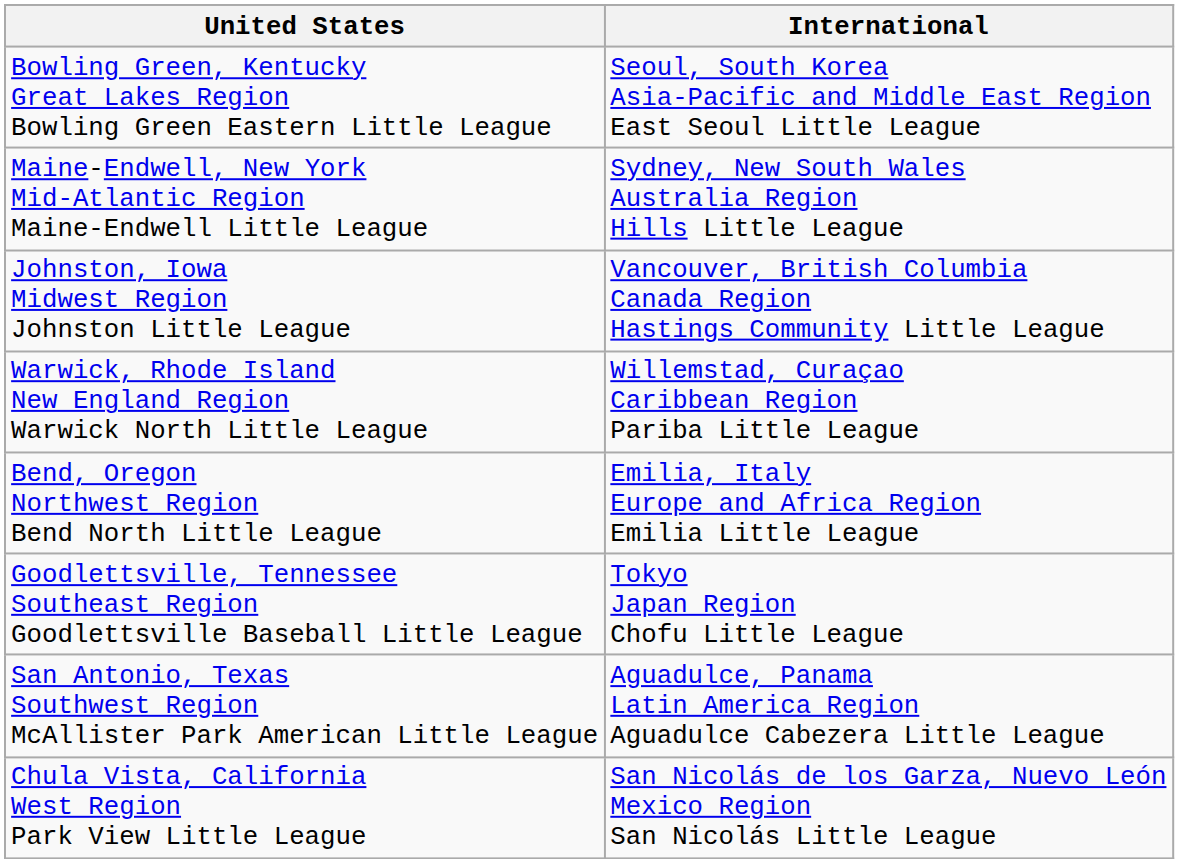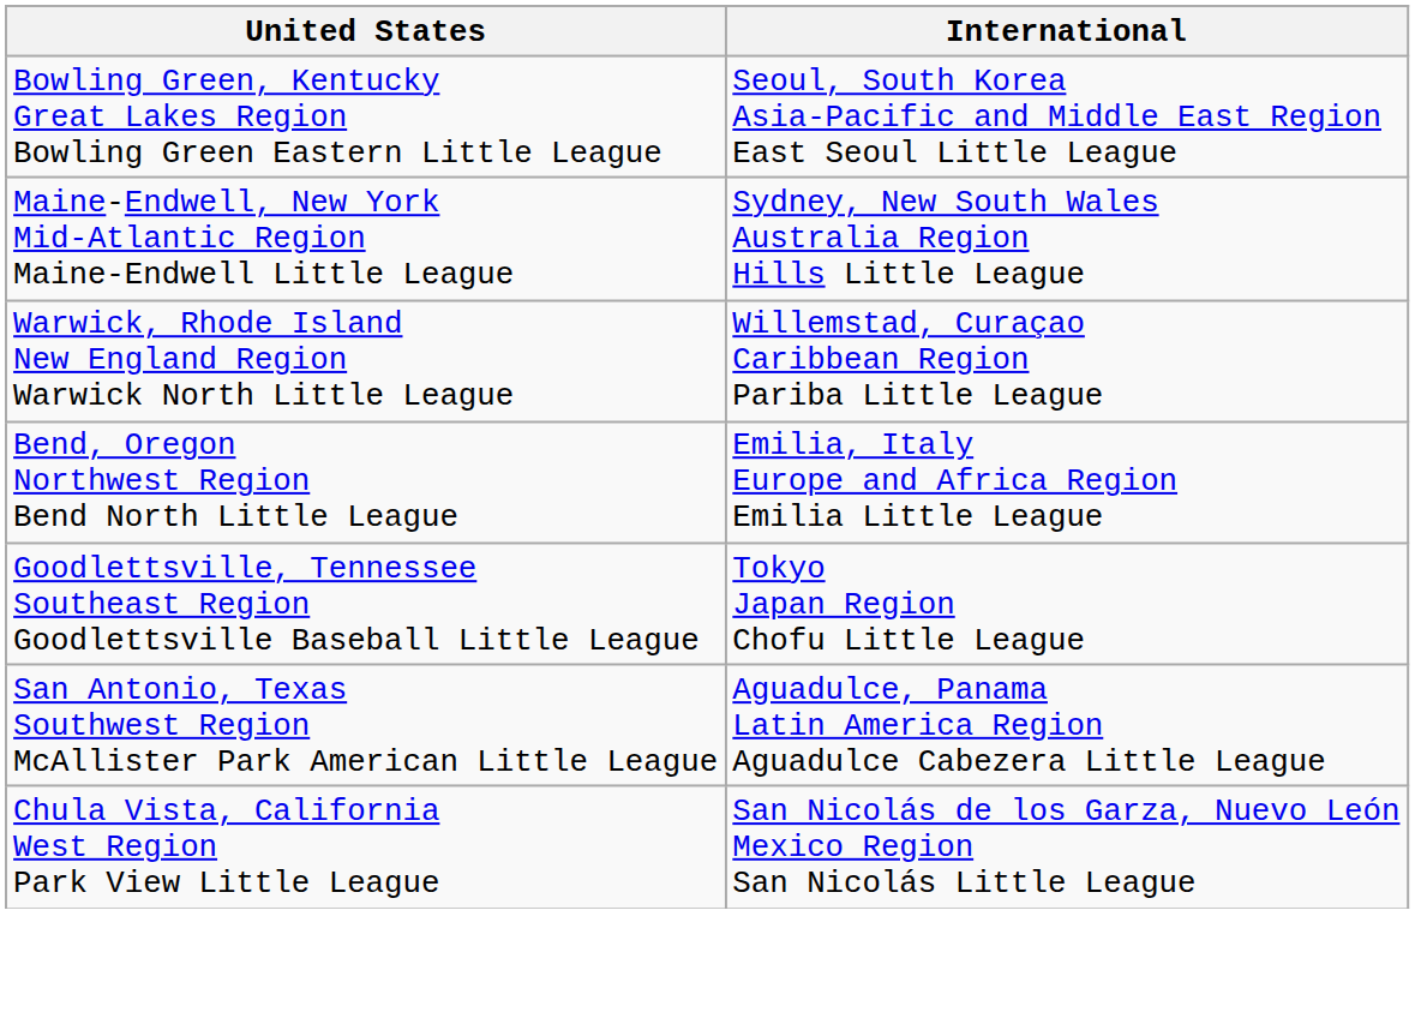 <table class="wikitable">
 <tr>
 <th>United States</th>
 <th>International</th>
 </tr>
 <tr>
 <td> <a href='#'>Bowling Green, Kentucky</a><br><a href='#'>Great Lakes Region</a><br>Bowling Green Eastern Little League</td>
 <td> <a href='#'>Seoul, South Korea</a><br><a href='#'>Asia-Pacific and Middle East Region</a><br>East Seoul Little League</td>
 </tr>
 <tr>
 <td> <a href='#'>Maine</a>-<a href='#'>Endwell, New York</a><br><a href='#'>Mid-Atlantic Region</a><br>Maine-Endwell Little League</td>
 <td> <a href='#'>Sydney, New South Wales</a><br> <a href='#'>Australia Region</a><br><a href='#'>Hills</a> Little League</td>
-</tr>
-<tr>
-<td> <a href='#'>Johnston, Iowa</a><br><a href='#'>Midwest Region</a><br>Johnston Little League</td>
-<td> <a href='#'>Vancouver, British Columbia</a><br> <a href='#'>Canada Region</a><br><a href='#'>Hastings Community</a> Little League</td>
 </tr>
 <tr>
 <td> <a href='#'>Warwick, Rhode Island</a><br><a href='#'>New England Region</a><br>Warwick North Little League</td>
 <td> <a href='#'>Willemstad, Curaçao</a><br><a href='#'>Caribbean Region</a><br>Pariba Little League</td>
 </tr>
 <tr>
 <td> <a href='#'>Bend, Oregon</a><br><a href='#'>Northwest Region</a><br>Bend North Little League</td>
 <td> <a href='#'>Emilia, Italy</a><br><a href='#'>Europe and Africa Region</a><br>Emilia Little League</td>
 </tr>
 <tr>
 <td> <a href='#'>Goodlettsville, Tennessee</a><br><a href='#'>Southeast Region</a><br>Goodlettsville Baseball Little League</td>
 <td> <a href='#'>Tokyo</a><br> <a href='#'>Japan Region</a><br>Chofu Little League</td>
 </tr>
 <tr>
 <td> <a href='#'>San Antonio, Texas</a><br><a href='#'>Southwest Region</a><br>McAllister Park American Little League</td>
 <td> <a href='#'>Aguadulce, Panama</a><br><a href='#'>Latin America Region</a><br>Aguadulce Cabezera Little League</td>
 </tr>
 <tr>
 <td> <a href='#'>Chula Vista, California</a><br><a href='#'>West Region</a><br>Park View Little League</td>
 <td> <a href='#'>San Nicolás de los Garza, Nuevo León</a><br> <a href='#'>Mexico Region</a><br>San Nicolás Little League</td>
 </tr>
 </table>
